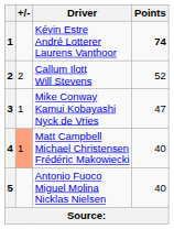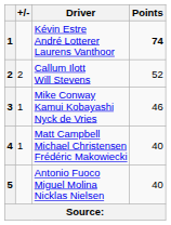 <table class="wikitable" style="font-size:95%;">
 <tr>
 <th></th>
 <th>+/-</th>
 <th>Driver</th>
 <th>Points</th>
 </tr>
 <tr>
 <th>1</th>
 <td></td>
 <td> <a href='#'>Kévin Estre</a><br> <a href='#'>André Lotterer</a><br> <a href='#'>Laurens Vanthoor</a></td>
 <td align="right"><strong>74</strong></td>
 </tr>
 <tr>
 <th>2</th>
 <td> 2</td>
 <td> <a href='#'>Callum Ilott</a><br> <a href='#'>Will Stevens</a></td>
 <td align="right">52</td>
 </tr>
 <tr>
 <th>3</th>
 <td> 1</td>
 <td> <a href='#'>Mike Conway</a><br> <a href='#'>Kamui Kobayashi</a><br> <a href='#'>Nyck de Vries</a></td>
-<td align="right">47</td>
+<td align="right">46</td>
 </tr>
 <tr>
 <th>4</th>
-<td style="background: lightsalmon;"> 1</td>
+<td> 1</td>
 <td> <a href='#'>Matt Campbell</a><br> <a href='#'>Michael Christensen</a><br> <a href='#'>Frédéric Makowiecki</a></td>
 <td align="right">40</td>
 </tr>
 <tr>
 <th>5</th>
 <td></td>
 <td> <a href='#'>Antonio Fuoco</a><br> <a href='#'>Miguel Molina</a><br> <a href='#'>Nicklas Nielsen</a></td>
 <td align="right">40</td>
 </tr>
 <tr>
 <th colspan=4>Source:</th>
 </tr>
 </table>
